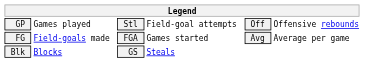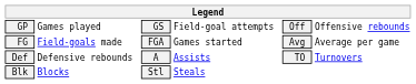 <table class="toccolours" style="font-size: 80%; white-space: nowrap;">
 <tr>
 <th colspan="6" style="background-color: #F2F2F2; border: 1px solid #AAAAAA;">Legend</th>
 </tr>
 <tr>
 <td style="background-color: #F2F2F2; border: 1px solid black;">  GP </td>
 <td>Games played</td>
-<td style="background-color: #F2F2F2; border: 1px solid black"> Stl </td>
+<td style="background-color: #F2F2F2; border: 1px solid black">  GS </td>
 <td style="padding-right: 8px">Field-goal attempts</td>
 <td style="background-color: #F2F2F2; border: 1px solid black;"> Off </td>
 <td>Offensive <a href='#'>rebounds</a></td>
 </tr>
 <tr>
 <td style="background-color: #F2F2F2; border: 1px solid black">  FG </td>
 <td style="padding-right: 8px"><a href='#'>Field-goals</a> made</td>
 <td style="background-color: #F2F2F2; border: 1px solid black"> FGA </td>
 <td>Games started</td>
 <td style="background-color: #F2F2F2; border: 1px solid black"> Avg </td>
 <td>Average per game</td>
 </tr>
 <tr>
+<td style="background-color: #F2F2F2; border: 1px solid black;"> Def </td>
+<td style="padding-right: 8px">Defensive rebounds</td>
+<td style="background-color: #F2F2F2; border: 1px solid black">  A </td>
+<td style="padding-right: 8px"><a href='#'>Assists</a></td>
+<td style="background-color: #F2F2F2; border: 1px solid black">  TO</td>
+<td><a href='#'>Turnovers</a></td>
+</tr>
+<tr>
 <td style="background-color: #F2F2F2; border: 1px solid black;"> Blk </td>
 <td><a href='#'>Blocks</a></td>
-<td style="background-color: #F2F2F2; border: 1px solid black">  GS </td>
+<td style="background-color: #F2F2F2; border: 1px solid black"> Stl </td>
 <td><a href='#'>Steals</a></td>
 </tr>
 <tr>
 </tr>
 </table>
